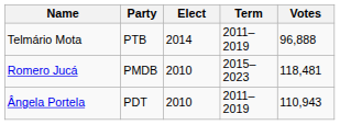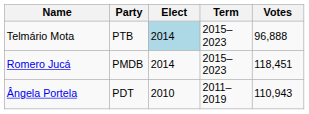 <table class="wikitable sortable">
 <tr>
 <th style="width:150px;">Name</th>
 <th style="width:50px;">Party</th>
 <th style="width:70px;">Elect</th>
 <th style="width:70px;">Term</th>
 <th style="width:70px;">Votes</th>
 </tr>
 <tr>
 <td>Telmário Mota</td>
 <td>PTB</td>
-<td>2014</td>
-<td>2011–2019</td>
+<td style="background: lightblue;">2014</td>
+<td>2015–2023</td>
 <td>96,888</td>
 </tr>
 <tr>
 <td><a href='#'>Romero Jucá</a></td>
 <td>PMDB</td>
-<td>2010</td>
+<td>2014</td>
 <td>2015–2023</td>
-<td>118,481</td>
+<td>118,451</td>
 </tr>
 <tr>
 <td><a href='#'>Ângela Portela</a></td>
 <td>PDT</td>
 <td>2010</td>
 <td>2011–2019</td>
 <td>110,943</td>
 </tr>
 </table>
